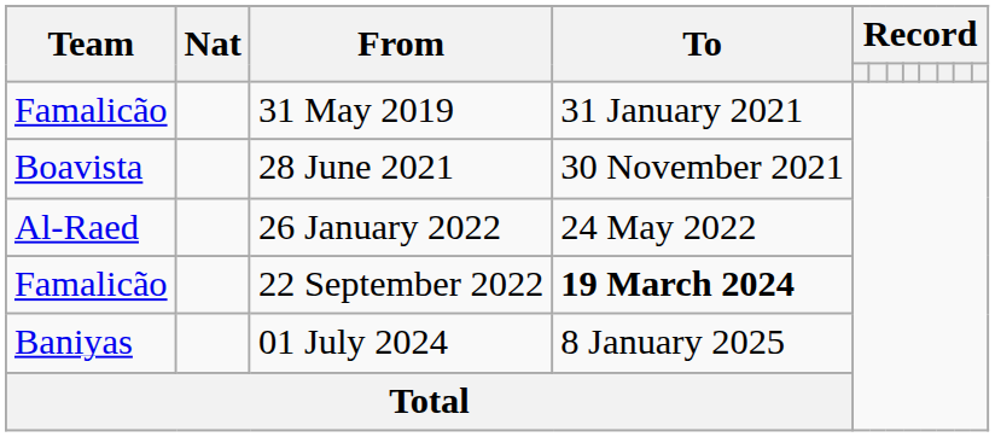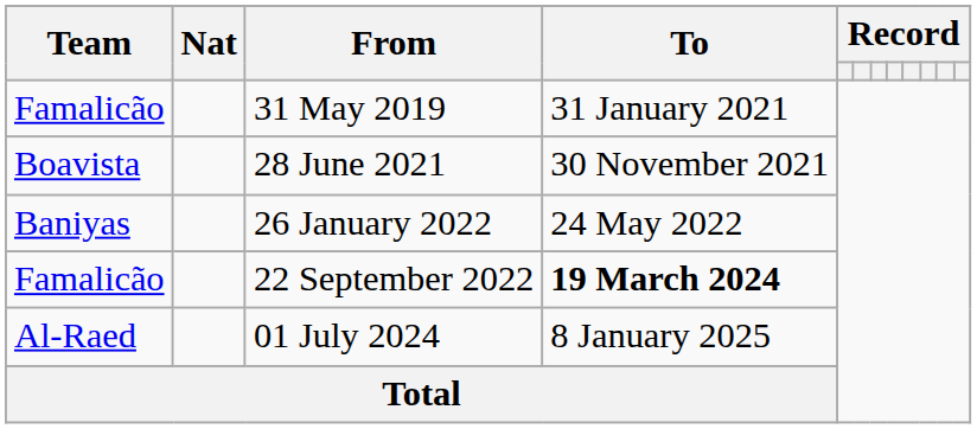 <table class="wikitable" style="text-align: center">
 <tr>
 </tr>
 <tr>
 <th rowspan="2">Team</th>
 <th rowspan="2">Nat</th>
 <th rowspan="2">From</th>
 <th rowspan="2">To</th>
 <th colspan="8">Record</th>
 </tr>
 <tr>
 <th></th>
 <th></th>
 <th></th>
 <th></th>
 <th></th>
 <th></th>
 <th></th>
 <th></th>
 </tr>
 <tr>
 <td align=left><a href='#'>Famalicão</a></td>
 <td></td>
 <td align=left>31 May 2019</td>
 <td align=left>31 January 2021<br></td>
 </tr>
 <tr>
 <td align=left><a href='#'>Boavista</a></td>
 <td></td>
 <td align=left>28 June 2021</td>
 <td align=left>30 November 2021<br></td>
 </tr>
 <tr>
-<td align=left><a href='#'>Al-Raed</a></td>
+<td align=left><a href='#'>Baniyas</a></td>
 <td></td>
 <td align=left>26 January 2022</td>
 <td align=left>24 May 2022<br></td>
 </tr>
 <tr>
 <td align=left><a href='#'>Famalicão</a></td>
 <td></td>
 <td align=left>22 September 2022</td>
 <td align=left><strong>19 March 2024<br></strong></td>
 </tr>
 <tr>
-<td align=left><a href='#'>Baniyas</a></td>
+<td align=left><a href='#'>Al-Raed</a></td>
 <td></td>
 <td align=left>01 July 2024</td>
 <td align=left>8 January 2025<br></td>
 </tr>
 <tr>
 <th colspan="4">Total<br></th>
 </tr>
 </table>
